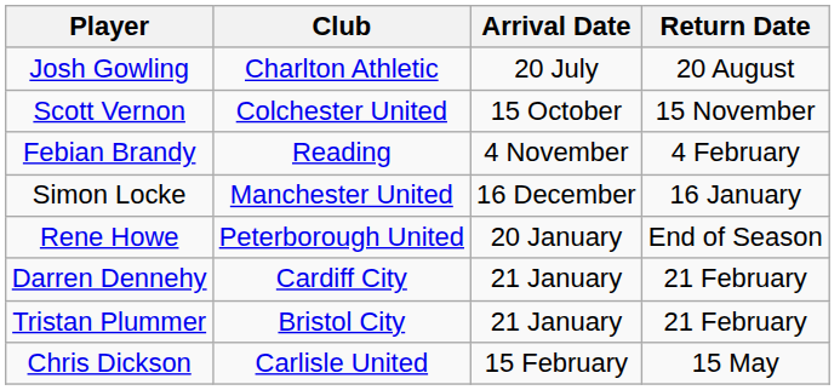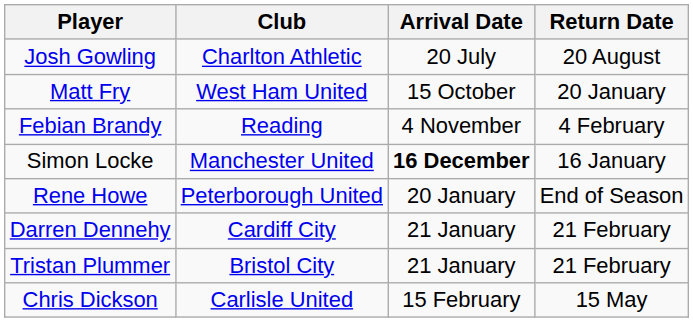 <table class="wikitable" style="text-align: center">
 <tr>
 <th>Player</th>
 <th>Club</th>
 <th>Arrival Date</th>
 <th>Return Date</th>
 </tr>
 <tr>
 <td><a href='#'>Josh Gowling</a></td>
 <td><a href='#'>Charlton Athletic</a></td>
 <td>20 July</td>
 <td>20 August</td>
 </tr>
 <tr>
-<td><a href='#'>Scott Vernon</a></td>
-<td><a href='#'>Colchester United</a></td>
+<td><a href='#'>Matt Fry</a></td>
+<td><a href='#'>West Ham United</a></td>
 <td>15 October</td>
-<td>15 November</td>
+<td>20 January</td>
 </tr>
 <tr>
 <td><a href='#'>Febian Brandy</a></td>
 <td><a href='#'>Reading</a></td>
 <td>4 November</td>
 <td>4 February</td>
 </tr>
 <tr>
 <td>Simon Locke</td>
 <td><a href='#'>Manchester United</a></td>
-<td>16 December</td>
+<td><strong>16 December</strong></td>
 <td>16 January</td>
 </tr>
 <tr>
 <td><a href='#'>Rene Howe</a></td>
 <td><a href='#'>Peterborough United</a></td>
 <td>20 January</td>
 <td>End of Season</td>
 </tr>
 <tr>
 <td><a href='#'>Darren Dennehy</a></td>
 <td><a href='#'>Cardiff City</a></td>
 <td>21 January</td>
 <td>21 February</td>
 </tr>
 <tr>
 <td><a href='#'>Tristan Plummer</a></td>
 <td><a href='#'>Bristol City</a></td>
 <td>21 January</td>
 <td>21 February</td>
 </tr>
 <tr>
 <td><a href='#'>Chris Dickson</a></td>
 <td><a href='#'>Carlisle United</a></td>
 <td>15 February</td>
 <td>15 May</td>
 </tr>
 </table>
